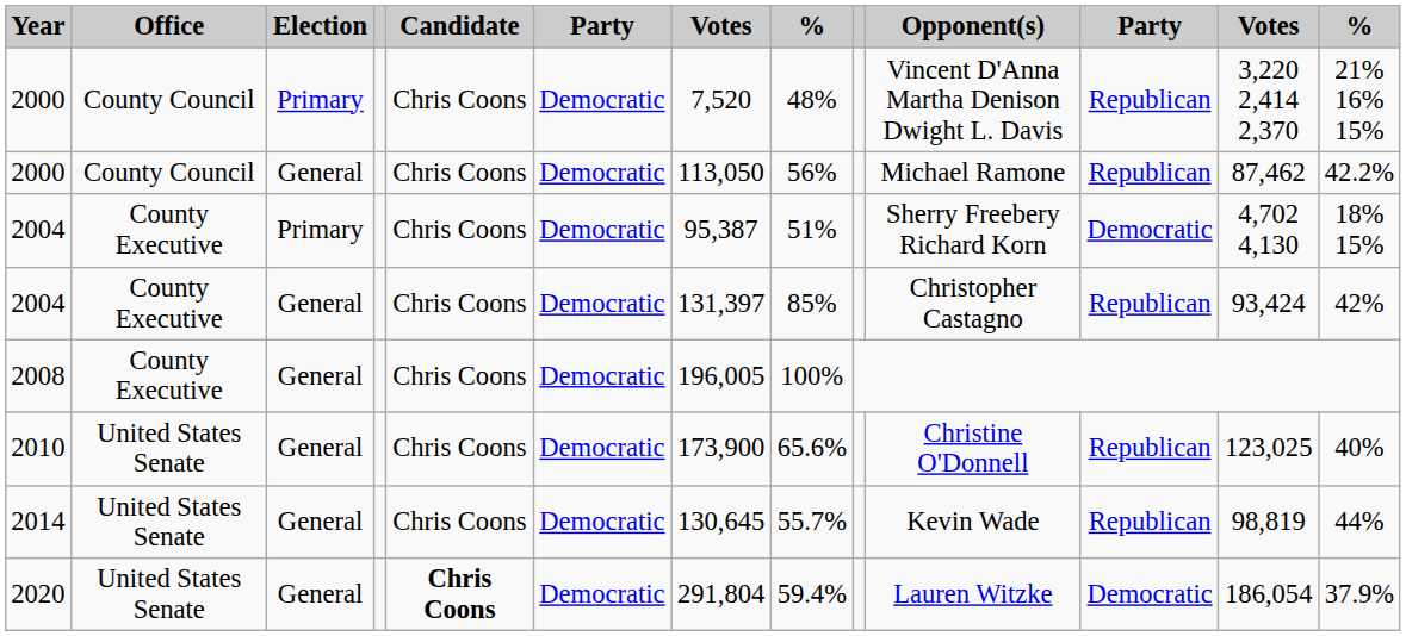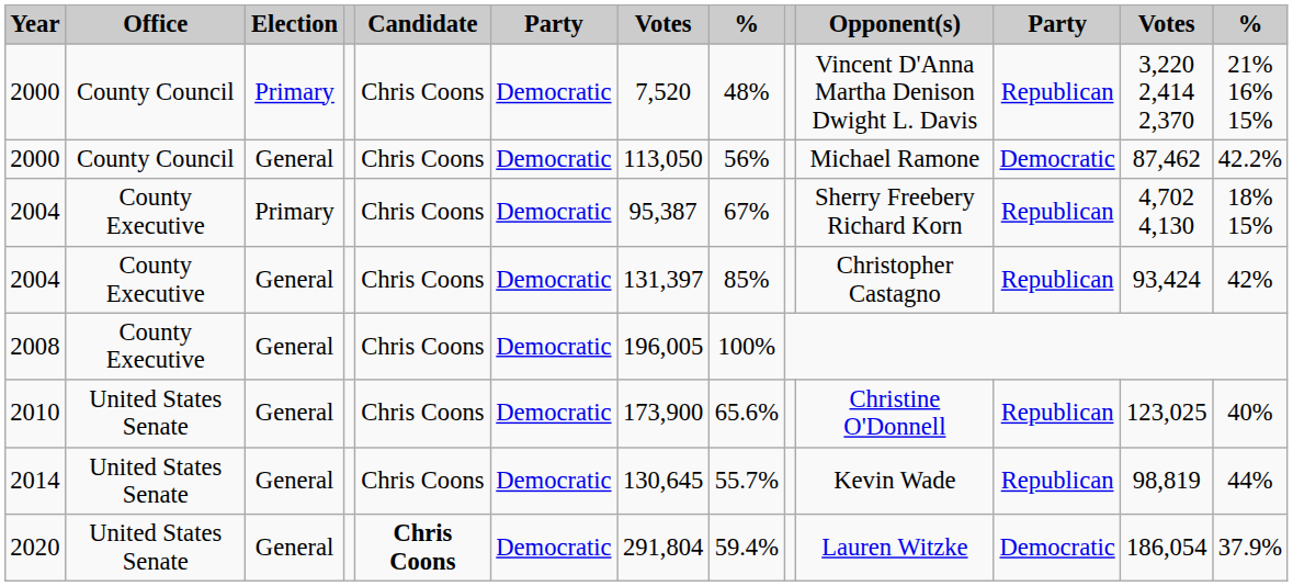 <table class="wikitable" style="text-align:center; width:94%; margin:auto;">
 <tr style="background:#ccc;">
 <td><strong>Year</strong></td>
 <td><strong>Office</strong></td>
 <td><strong>Election</strong></td>
 <td></td>
 <td><strong>Candidate</strong></td>
 <td><strong>Party</strong></td>
 <td><strong>Votes</strong></td>
 <td><strong>%</strong></td>
 <td></td>
 <td><strong>Opponent(s)</strong></td>
 <td><strong>Party</strong></td>
 <td><strong>Votes</strong></td>
 <td><strong>%</strong></td>
 </tr>
 <tr>
 <td>2000</td>
 <td>County Council</td>
 <td><a href='#'>Primary</a></td>
 <td></td>
 <td>Chris Coons</td>
 <td><a href='#'>Democratic</a></td>
 <td>7,520</td>
 <td>48%</td>
 <td></td>
 <td>Vincent D'Anna<br>Martha Denison<br>Dwight L. Davis</td>
 <td><a href='#'>Republican</a></td>
 <td>3,220<br>2,414<br>2,370</td>
 <td>21%<br>16%<br>15%</td>
 </tr>
 <tr>
 <td>2000</td>
 <td>County Council</td>
 <td>General</td>
 <td></td>
 <td>Chris Coons</td>
 <td><a href='#'>Democratic</a></td>
 <td>113,050</td>
 <td>56%</td>
 <td></td>
 <td>Michael Ramone</td>
-<td><a href='#'>Republican</a></td>
+<td><a href='#'>Democratic</a></td>
 <td>87,462</td>
 <td>42.2%</td>
 </tr>
 <tr>
 <td>2004</td>
 <td>County Executive</td>
 <td>Primary</td>
 <td></td>
 <td>Chris Coons</td>
 <td><a href='#'>Democratic</a></td>
 <td>95,387</td>
-<td>51%</td>
+<td>67%</td>
 <td></td>
 <td>Sherry Freebery<br>Richard Korn</td>
-<td><a href='#'>Democratic</a></td>
+<td><a href='#'>Republican</a></td>
 <td>4,702<br>4,130</td>
 <td>18%<br>15%</td>
 </tr>
 <tr>
 <td>2004</td>
 <td>County Executive</td>
 <td>General</td>
 <td></td>
 <td>Chris Coons</td>
 <td><a href='#'>Democratic</a></td>
 <td>131,397</td>
 <td>85%</td>
 <td></td>
 <td>Christopher Castagno</td>
 <td><a href='#'>Republican</a></td>
 <td>93,424</td>
 <td>42%</td>
 </tr>
 <tr>
 <td>2008</td>
 <td>County Executive</td>
 <td>General</td>
 <td></td>
 <td>Chris Coons</td>
 <td><a href='#'>Democratic</a></td>
 <td>196,005</td>
 <td>100%</td>
 </tr>
 <tr>
 <td>2010</td>
 <td>United States Senate</td>
 <td>General</td>
 <td></td>
 <td>Chris Coons</td>
 <td><a href='#'>Democratic</a></td>
 <td>173,900</td>
 <td>65.6%</td>
 <td></td>
 <td><a href='#'>Christine O'Donnell</a></td>
 <td><a href='#'>Republican</a></td>
 <td>123,025</td>
 <td>40%</td>
 </tr>
 <tr>
 <td>2014</td>
 <td>United States Senate</td>
 <td>General</td>
 <td></td>
 <td>Chris Coons</td>
 <td><a href='#'>Democratic</a></td>
 <td>130,645</td>
 <td>55.7%</td>
 <td></td>
 <td>Kevin Wade</td>
 <td><a href='#'>Republican</a></td>
 <td>98,819</td>
 <td>44%</td>
 </tr>
 <tr>
 <td>2020</td>
 <td>United States Senate</td>
 <td>General</td>
 <td></td>
 <td><strong>Chris Coons</strong></td>
 <td><a href='#'>Democratic</a></td>
 <td>291,804</td>
 <td>59.4%</td>
 <td></td>
 <td><a href='#'>Lauren Witzke</a></td>
 <td><a href='#'>Democratic</a></td>
 <td>186,054</td>
 <td>37.9%</td>
 </tr>
 </table>
